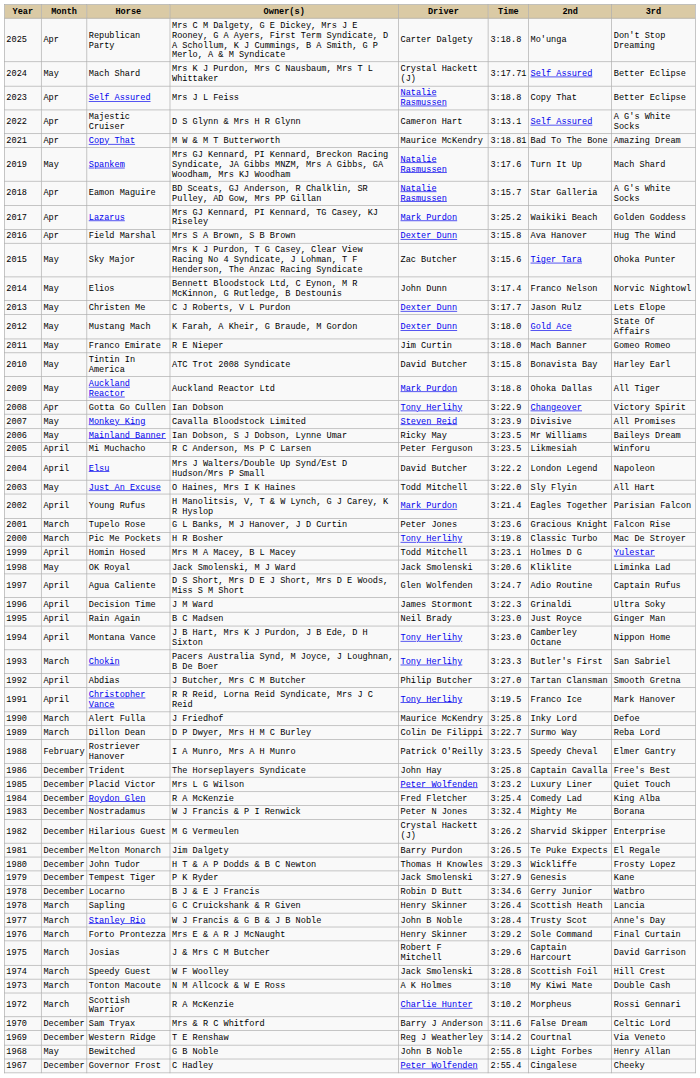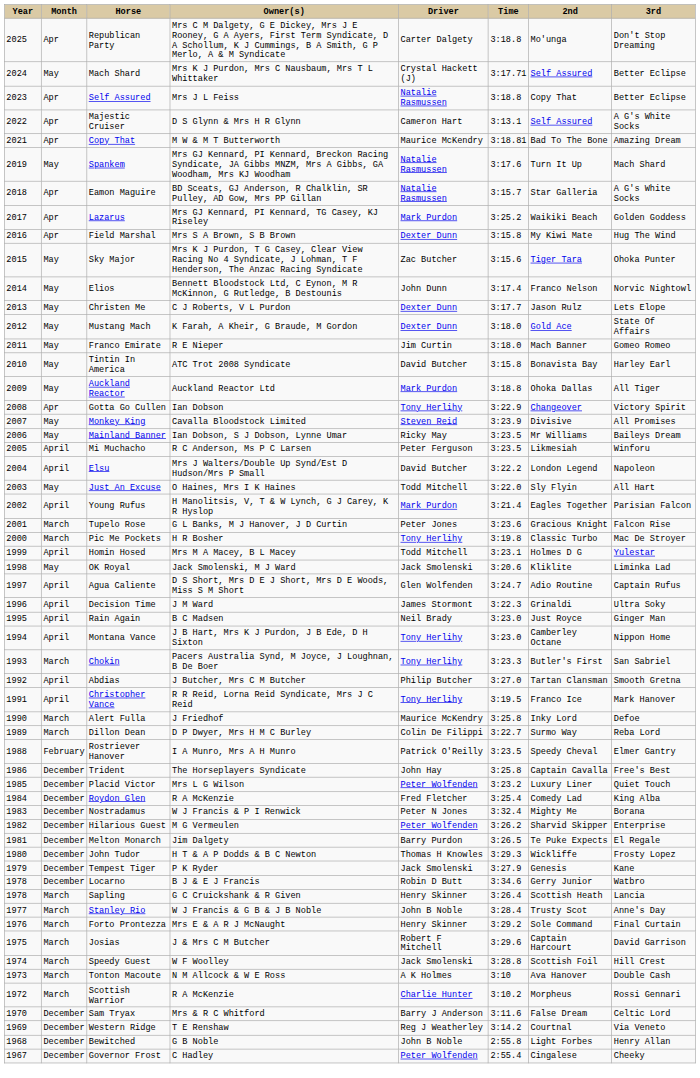 <table class="wikitable sortable">
 <tr>
 <th style="background-color:#dacaa5; width:50px">Year <br></th>
 <th style="background-color:#dacaa5; width:50px">Month <br></th>
 <th style="background-color:#dacaa5; width:120px">Horse <br></th>
 <th style="background-color:#dacaa5; width:340px">Owner(s) <br></th>
 <th style="background-color:#dacaa5; width:130px">Driver<br></th>
 <th style="background-color:#dacaa5; width:40px">Time  <br></th>
 <th style="background-color:#dacaa5; width:120px">2nd <br></th>
 <th style="background-color:#dacaa5; width:120px">3rd <br></th>
 </tr>
 <tr>
 <td>2025</td>
 <td>Apr</td>
 <td>Republican Party</td>
 <td>Mrs C M Dalgety, G E Dickey, Mrs J E Rooney, G A Ayers, First Term Syndicate, D A Schollum, K J Cummings, B A Smith, G P Merlo, A & M Syndicate</td>
 <td>Carter Dalgety</td>
 <td>3:18.8</td>
 <td>Mo'unga</td>
 <td>Don't Stop Dreaming</td>
 </tr>
 <tr>
 <td>2024</td>
 <td>May</td>
 <td>Mach Shard</td>
 <td>Mrs K J Purdon, Mrs C Nausbaum, Mrs T L Whittaker</td>
 <td>Crystal Hackett (J)</td>
 <td>3:17.71</td>
 <td><a href='#'>Self Assured</a></td>
 <td>Better Eclipse</td>
 </tr>
 <tr>
 <td>2023</td>
 <td>Apr</td>
 <td><a href='#'>Self Assured</a></td>
 <td>Mrs J L Feiss</td>
 <td><a href='#'>Natalie Rasmussen</a></td>
 <td>3:18.8</td>
 <td>Copy That</td>
 <td>Better Eclipse</td>
 </tr>
 <tr>
 <td>2022</td>
 <td>Apr</td>
 <td>Majestic Cruiser</td>
 <td>D S Glynn & Mrs H R Glynn</td>
 <td>Cameron Hart</td>
 <td>3:13.1</td>
 <td><a href='#'>Self Assured</a></td>
 <td>A G's White Socks</td>
 </tr>
 <tr>
 <td>2021</td>
 <td>Apr</td>
 <td><a href='#'>Copy That</a></td>
 <td>M W & M T Butterworth</td>
 <td>Maurice McKendry</td>
 <td>3:18.81</td>
 <td>Bad To The Bone</td>
 <td>Amazing Dream</td>
 </tr>
 <tr>
 <td>2019</td>
 <td>May</td>
 <td><a href='#'>Spankem</a></td>
 <td>Mrs GJ Kennard, PI Kennard, Breckon Racing Syndicate, JA Gibbs MNZM, Mrs A Gibbs, GA Woodham, Mrs KJ Woodham</td>
 <td><a href='#'>Natalie Rasmussen</a></td>
 <td>3:17.6</td>
 <td>Turn It Up</td>
 <td>Mach Shard</td>
 </tr>
 <tr>
 <td>2018</td>
 <td>Apr</td>
 <td>Eamon Maguire</td>
 <td>BD Sceats, GJ Anderson, R Chalklin, SR Pulley, AD Gow, Mrs PP Gillan</td>
 <td><a href='#'>Natalie Rasmussen</a></td>
 <td>3:15.7</td>
 <td>Star Galleria</td>
 <td>A G's White Socks</td>
 </tr>
 <tr>
 <td>2017</td>
 <td>Apr</td>
 <td><a href='#'>Lazarus</a></td>
 <td>Mrs GJ Kennard, PI Kennard, TG Casey, KJ Riseley</td>
 <td><a href='#'>Mark Purdon</a></td>
 <td>3:25.2</td>
 <td>Waikiki Beach</td>
 <td>Golden Goddess</td>
 </tr>
 <tr>
 <td>2016</td>
 <td>Apr</td>
 <td>Field Marshal</td>
 <td>Mrs S A Brown, S B Brown</td>
 <td><a href='#'>Dexter Dunn</a></td>
 <td>3:15.8</td>
-<td>Ava Hanover</td>
+<td>My Kiwi Mate</td>
 <td>Hug The Wind</td>
 </tr>
 <tr>
 <td>2015</td>
 <td>May</td>
 <td>Sky Major</td>
 <td>Mrs K J Purdon, T G Casey, Clear View Racing No 4 Syndicate, J Lohman, T F Henderson, The Anzac Racing Syndicate</td>
 <td>Zac Butcher</td>
 <td>3:15.6</td>
 <td><a href='#'>Tiger Tara</a></td>
 <td>Ohoka Punter</td>
 </tr>
 <tr>
 <td>2014</td>
 <td>May</td>
 <td>Elios</td>
 <td>Bennett Bloodstock Ltd, C Eynon, M R McKinnon, G Rutledge, B Destounis</td>
 <td>John Dunn</td>
 <td>3:17.4</td>
 <td>Franco Nelson</td>
 <td>Norvic Nightowl</td>
 </tr>
 <tr>
 <td>2013</td>
 <td>May</td>
 <td>Christen Me</td>
 <td>C J Roberts, V L Purdon</td>
 <td><a href='#'>Dexter Dunn</a></td>
 <td>3:17.7</td>
 <td>Jason Rulz</td>
 <td>Lets Elope</td>
 </tr>
 <tr>
 <td>2012</td>
 <td>May</td>
 <td>Mustang Mach</td>
 <td>K Farah, A Kheir, G Braude, M Gordon</td>
 <td><a href='#'>Dexter Dunn</a></td>
 <td>3:18.0</td>
 <td><a href='#'>Gold Ace</a></td>
 <td>State Of Affairs</td>
 </tr>
 <tr>
 <td>2011</td>
 <td>May</td>
 <td>Franco Emirate</td>
 <td>R E Nieper</td>
 <td>Jim Curtin</td>
 <td>3:18.0</td>
 <td>Mach Banner</td>
 <td>Gomeo Romeo</td>
 </tr>
 <tr>
 <td>2010</td>
 <td>May</td>
 <td>Tintin In America</td>
 <td>ATC Trot 2008 Syndicate</td>
 <td>David Butcher</td>
 <td>3:15.8</td>
 <td>Bonavista Bay</td>
 <td>Harley Earl</td>
 </tr>
 <tr>
 <td>2009</td>
 <td>May</td>
 <td><a href='#'>Auckland Reactor</a></td>
 <td>Auckland Reactor Ltd</td>
 <td><a href='#'>Mark Purdon</a></td>
 <td>3:18.8</td>
 <td>Ohoka Dallas</td>
 <td>All Tiger</td>
 </tr>
 <tr>
 <td>2008</td>
 <td>Apr</td>
 <td>Gotta Go Cullen</td>
 <td>Ian Dobson</td>
 <td><a href='#'>Tony Herlihy</a></td>
 <td>3:22.9</td>
 <td><a href='#'>Changeover</a></td>
 <td>Victory Spirit</td>
 </tr>
 <tr>
 <td>2007</td>
 <td>May</td>
 <td><a href='#'>Monkey King</a></td>
 <td>Cavalla Bloodstock Limited</td>
 <td><a href='#'>Steven Reid</a></td>
 <td>3:23.9</td>
 <td>Divisive</td>
 <td>All Promises</td>
 </tr>
 <tr>
 <td>2006</td>
 <td>May</td>
 <td><a href='#'>Mainland Banner</a></td>
 <td>Ian Dobson, S J Dobson, Lynne Umar</td>
 <td>Ricky May</td>
 <td>3:23.5</td>
 <td>Mr Williams</td>
 <td>Baileys Dream</td>
 </tr>
 <tr>
 <td>2005</td>
 <td>April</td>
 <td>Mi Muchacho</td>
 <td>R C Anderson, Ms P C Larsen</td>
 <td>Peter Ferguson</td>
 <td>3:23.5</td>
 <td>Likmesiah</td>
 <td>Winforu</td>
 </tr>
 <tr>
 <td>2004</td>
 <td>April</td>
 <td><a href='#'>Elsu</a></td>
 <td>Mrs J Walters/Double Up Synd/Est D Hudson/Mrs P Small</td>
 <td>David Butcher</td>
 <td>3:22.2</td>
 <td>London Legend</td>
 <td>Napoleon</td>
 </tr>
 <tr>
 <td>2003</td>
 <td>May</td>
 <td><a href='#'>Just An Excuse</a></td>
 <td>O Haines, Mrs I K Haines</td>
 <td>Todd Mitchell</td>
 <td>3:22.0</td>
 <td>Sly Flyin</td>
 <td>All Hart</td>
 </tr>
 <tr>
 <td>2002</td>
 <td>April</td>
 <td>Young Rufus</td>
 <td>H Manolitsis, V, T & W Lynch, G J Carey, K R Hyslop</td>
 <td><a href='#'>Mark Purdon</a></td>
 <td>3:21.4</td>
 <td>Eagles Together</td>
 <td>Parisian Falcon</td>
 </tr>
 <tr>
 <td>2001</td>
 <td>March</td>
 <td>Tupelo Rose</td>
 <td>G L Banks, M J Hanover, J D Curtin</td>
 <td>Peter Jones</td>
 <td>3:23.6</td>
 <td>Gracious Knight</td>
 <td>Falcon Rise</td>
 </tr>
 <tr>
 <td>2000</td>
 <td>March</td>
 <td>Pic Me Pockets</td>
 <td>H R Bosher</td>
 <td><a href='#'>Tony Herlihy</a></td>
 <td>3:19.8</td>
 <td>Classic Turbo</td>
 <td>Mac De Stroyer</td>
 </tr>
 <tr>
 <td>1999</td>
 <td>April</td>
 <td>Homin Hosed</td>
 <td>Mrs M A Macey, B L Macey</td>
 <td>Todd Mitchell</td>
 <td>3:23.1</td>
 <td>Holmes D G</td>
 <td><a href='#'>Yulestar</a></td>
 </tr>
 <tr>
 <td>1998</td>
 <td>May</td>
 <td>OK Royal</td>
 <td>Jack Smolenski, M J Ward</td>
 <td>Jack Smolenski</td>
 <td>3:20.6</td>
 <td>Kliklite</td>
 <td>Liminka Lad</td>
 </tr>
 <tr>
 <td>1997</td>
 <td>April</td>
 <td>Agua Caliente</td>
 <td>D S Short, Mrs D E J Short, Mrs D E Woods, Miss S M Short</td>
 <td>Glen Wolfenden</td>
 <td>3:24.7</td>
 <td>Adio Routine</td>
 <td>Captain Rufus</td>
 </tr>
 <tr>
 <td>1996</td>
 <td>April</td>
 <td>Decision Time</td>
 <td>J M Ward</td>
 <td>James Stormont</td>
 <td>3:22.3</td>
 <td>Grinaldi</td>
 <td>Ultra Soky</td>
 </tr>
 <tr>
 <td>1995</td>
 <td>April</td>
 <td>Rain Again</td>
 <td>B C Madsen</td>
 <td>Neil Brady</td>
 <td>3:23.0</td>
 <td>Just Royce</td>
 <td>Ginger Man</td>
 </tr>
 <tr>
 <td>1994</td>
 <td>April</td>
 <td>Montana Vance</td>
 <td>J B Hart, Mrs K J Purdon, J B Ede, D H Sixton</td>
 <td><a href='#'>Tony Herlihy</a></td>
 <td>3:23.0</td>
 <td>Camberley Octane</td>
 <td>Nippon Home</td>
 </tr>
 <tr>
 <td>1993</td>
 <td>March</td>
 <td><a href='#'>Chokin</a></td>
 <td>Pacers Australia Synd, M Joyce, J Loughnan, B De Boer</td>
 <td><a href='#'>Tony Herlihy</a></td>
 <td>3:23.3</td>
 <td>Butler's First</td>
 <td>San Sabriel</td>
 </tr>
 <tr>
 <td>1992</td>
 <td>April</td>
 <td>Abdias</td>
 <td>J Butcher, Mrs C M Butcher</td>
 <td>Philip Butcher</td>
 <td>3:27.0</td>
 <td>Tartan Clansman</td>
 <td>Smooth Gretna</td>
 </tr>
 <tr>
 <td>1991</td>
 <td>April</td>
 <td><a href='#'>Christopher Vance</a></td>
 <td>R R Reid, Lorna Reid Syndicate, Mrs J C Reid</td>
 <td><a href='#'>Tony Herlihy</a></td>
 <td>3:19.5</td>
 <td>Franco Ice</td>
 <td>Mark Hanover</td>
 </tr>
 <tr>
 <td>1990</td>
 <td>March</td>
 <td>Alert Fulla</td>
 <td>J Friedhof</td>
 <td>Maurice McKendry</td>
 <td>3:25.8</td>
 <td>Inky Lord</td>
 <td>Defoe</td>
 </tr>
 <tr>
 <td>1989</td>
 <td>March</td>
 <td>Dillon Dean</td>
 <td>D P Dwyer, Mrs H M C Burley</td>
 <td>Colin De Filippi</td>
 <td>3:22.7</td>
 <td>Surmo Way</td>
 <td>Reba Lord</td>
 </tr>
 <tr>
 <td>1988</td>
 <td>February</td>
 <td>Rostriever Hanover</td>
 <td>I A Munro, Mrs A H Munro</td>
 <td>Patrick O'Reilly</td>
 <td>3:23.5</td>
 <td>Speedy Cheval</td>
 <td>Elmer Gantry</td>
 </tr>
 <tr>
 <td>1986</td>
 <td>December</td>
 <td>Trident</td>
 <td>The Horseplayers Syndicate</td>
 <td>John Hay</td>
 <td>3:25.8</td>
 <td>Captain Cavalla</td>
 <td>Free's Best</td>
 </tr>
 <tr>
 <td>1985</td>
 <td>December</td>
 <td>Placid Victor</td>
 <td>Mrs L G Wilson</td>
 <td><a href='#'>Peter Wolfenden</a></td>
 <td>3:23.2</td>
 <td>Luxury Liner</td>
 <td>Quiet Touch</td>
 </tr>
 <tr>
 <td>1984</td>
 <td>December</td>
 <td><a href='#'>Roydon Glen</a></td>
 <td>R A McKenzie</td>
 <td>Fred Fletcher</td>
 <td>3:25.4</td>
 <td>Comedy Lad</td>
 <td>King Alba</td>
 </tr>
 <tr>
 <td>1983</td>
 <td>December</td>
 <td>Nostradamus</td>
 <td>W J Francis & P I Renwick</td>
 <td>Peter N Jones</td>
 <td>3:32.4</td>
 <td>Mighty Me</td>
 <td>Borana</td>
 </tr>
 <tr>
 <td>1982</td>
 <td>December</td>
 <td>Hilarious Guest</td>
 <td>M G Vermeulen</td>
-<td>Crystal Hackett (J)</td>
+<td><a href='#'>Peter Wolfenden</a></td>
 <td>3:26.2</td>
 <td>Sharvid Skipper</td>
 <td>Enterprise</td>
 </tr>
 <tr>
 <td>1981</td>
 <td>December</td>
 <td>Melton Monarch</td>
 <td>Jim Dalgety</td>
 <td>Barry Purdon</td>
 <td>3:26.5</td>
 <td>Te Puke Expects</td>
 <td>El Regale</td>
 </tr>
 <tr>
 <td>1980</td>
 <td>December</td>
 <td>John Tudor</td>
 <td>H T & A P Dodds & B C Newton</td>
 <td>Thomas H Knowles</td>
 <td>3:29.3</td>
 <td>Wickliffe</td>
 <td>Frosty Lopez</td>
 </tr>
 <tr>
 <td>1979</td>
 <td>December</td>
 <td>Tempest Tiger</td>
 <td>P K Ryder</td>
 <td>Jack Smolenski</td>
 <td>3:27.9</td>
 <td>Genesis</td>
 <td>Kane</td>
 </tr>
 <tr>
 <td>1978</td>
 <td>December</td>
 <td>Locarno</td>
 <td>B J & E J Francis</td>
 <td>Robin D Butt</td>
 <td>3:34.6</td>
 <td>Gerry Junior</td>
 <td>Watbro</td>
 </tr>
 <tr>
 <td>1978</td>
 <td>March</td>
 <td>Sapling</td>
 <td>G C Cruickshank & R Given</td>
 <td>Henry Skinner</td>
 <td>3:26.4</td>
 <td>Scottish Heath</td>
 <td>Lancia</td>
 </tr>
 <tr>
 <td>1977</td>
 <td>March</td>
 <td><a href='#'>Stanley Rio</a></td>
 <td>W J Francis & G B & J B Noble</td>
 <td>John B Noble</td>
 <td>3:28.4</td>
 <td>Trusty Scot</td>
 <td>Anne's Day</td>
 </tr>
 <tr>
 <td>1976</td>
 <td>March</td>
 <td>Forto Prontezza</td>
 <td>Mrs E & A R J McNaught</td>
 <td>Henry Skinner</td>
 <td>3:29.2</td>
 <td>Sole Command</td>
 <td>Final Curtain</td>
 </tr>
 <tr>
 <td>1975</td>
 <td>March</td>
 <td>Josias</td>
 <td>J & Mrs C M Butcher</td>
 <td>Robert F Mitchell</td>
 <td>3:29.6</td>
 <td>Captain Harcourt</td>
 <td>David Garrison</td>
 </tr>
 <tr>
 <td>1974</td>
 <td>March</td>
 <td>Speedy Guest</td>
 <td>W F Woolley</td>
 <td>Jack Smolenski</td>
 <td>3:28.8</td>
 <td>Scottish Foil</td>
 <td>Hill Crest</td>
 </tr>
 <tr>
 <td>1973</td>
 <td>March</td>
 <td>Tonton Macoute</td>
 <td>N M Allcock & W E Ross</td>
 <td>A K Holmes</td>
 <td>3:10</td>
-<td>My Kiwi Mate</td>
+<td>Ava Hanover</td>
 <td>Double Cash</td>
 </tr>
 <tr>
 <td>1972</td>
 <td>March</td>
 <td>Scottish Warrior</td>
 <td>R A McKenzie</td>
 <td><a href='#'>Charlie Hunter</a></td>
 <td>3:10.2</td>
 <td>Morpheus</td>
 <td>Rossi Gennari</td>
 </tr>
 <tr>
 <td>1970</td>
 <td>December</td>
 <td>Sam Tryax</td>
 <td>Mrs & R C Whitford</td>
 <td>Barry J Anderson</td>
 <td>3:11.6</td>
 <td>False Dream</td>
 <td>Celtic Lord</td>
 </tr>
 <tr>
 <td>1969</td>
 <td>December</td>
 <td>Western Ridge</td>
 <td>T E Renshaw</td>
 <td>Reg J Weatherley</td>
 <td>3:14.2</td>
 <td>Courtnal</td>
 <td>Via Veneto</td>
 </tr>
 <tr>
 <td>1968</td>
-<td>May</td>
+<td>December</td>
 <td>Bewitched</td>
 <td>G B Noble</td>
 <td>John B Noble</td>
 <td>2:55.8</td>
 <td>Light Forbes</td>
 <td>Henry Allan</td>
 </tr>
 <tr>
 <td>1967</td>
 <td>December</td>
 <td>Governor Frost</td>
 <td>C Hadley</td>
 <td><a href='#'>Peter Wolfenden</a></td>
 <td>2:55.4</td>
 <td>Cingalese</td>
 <td>Cheeky</td>
 </tr>
 </table>
